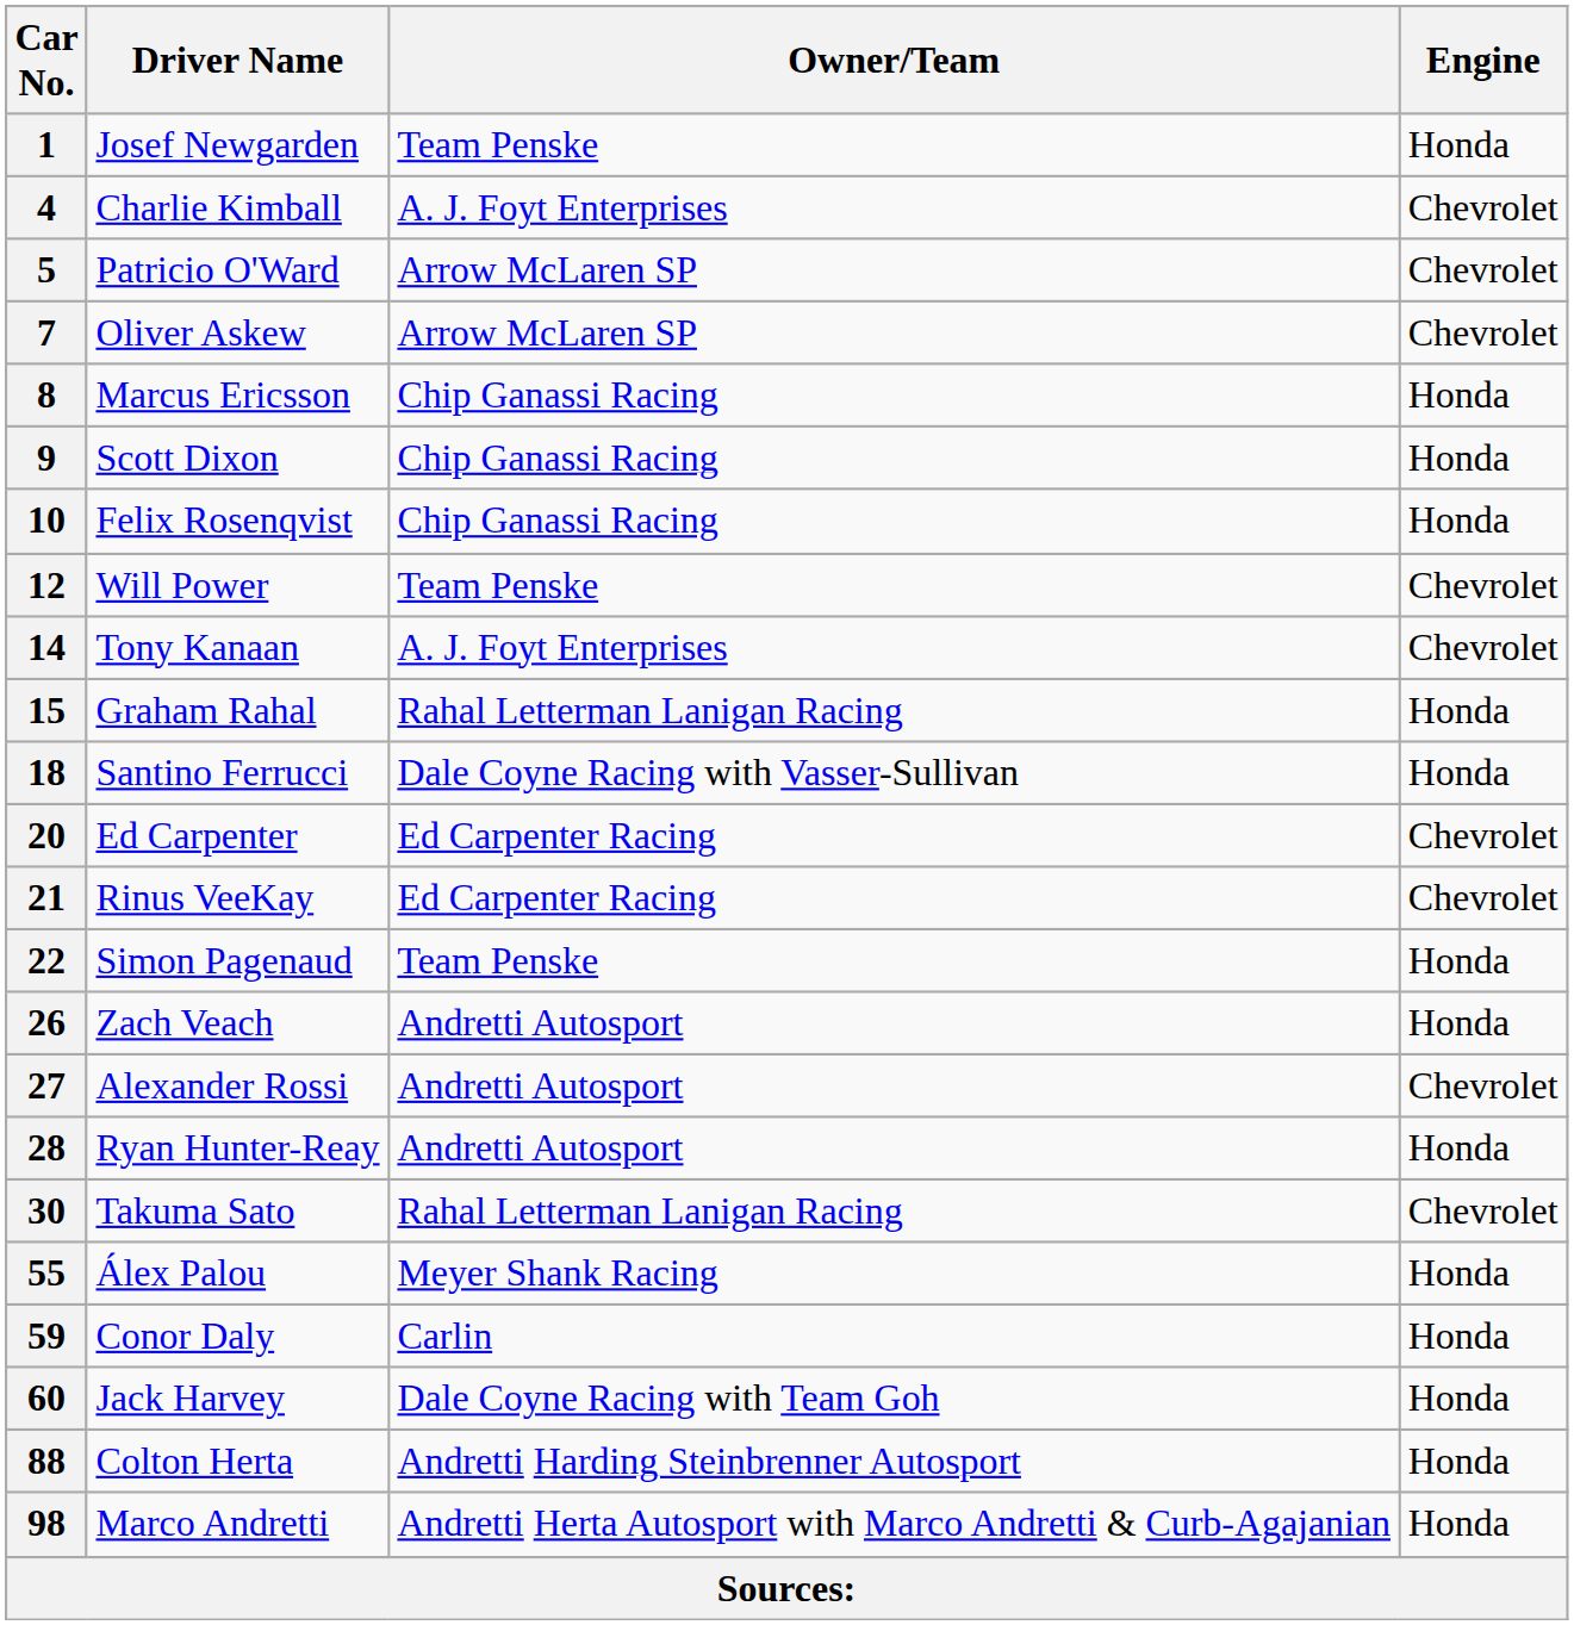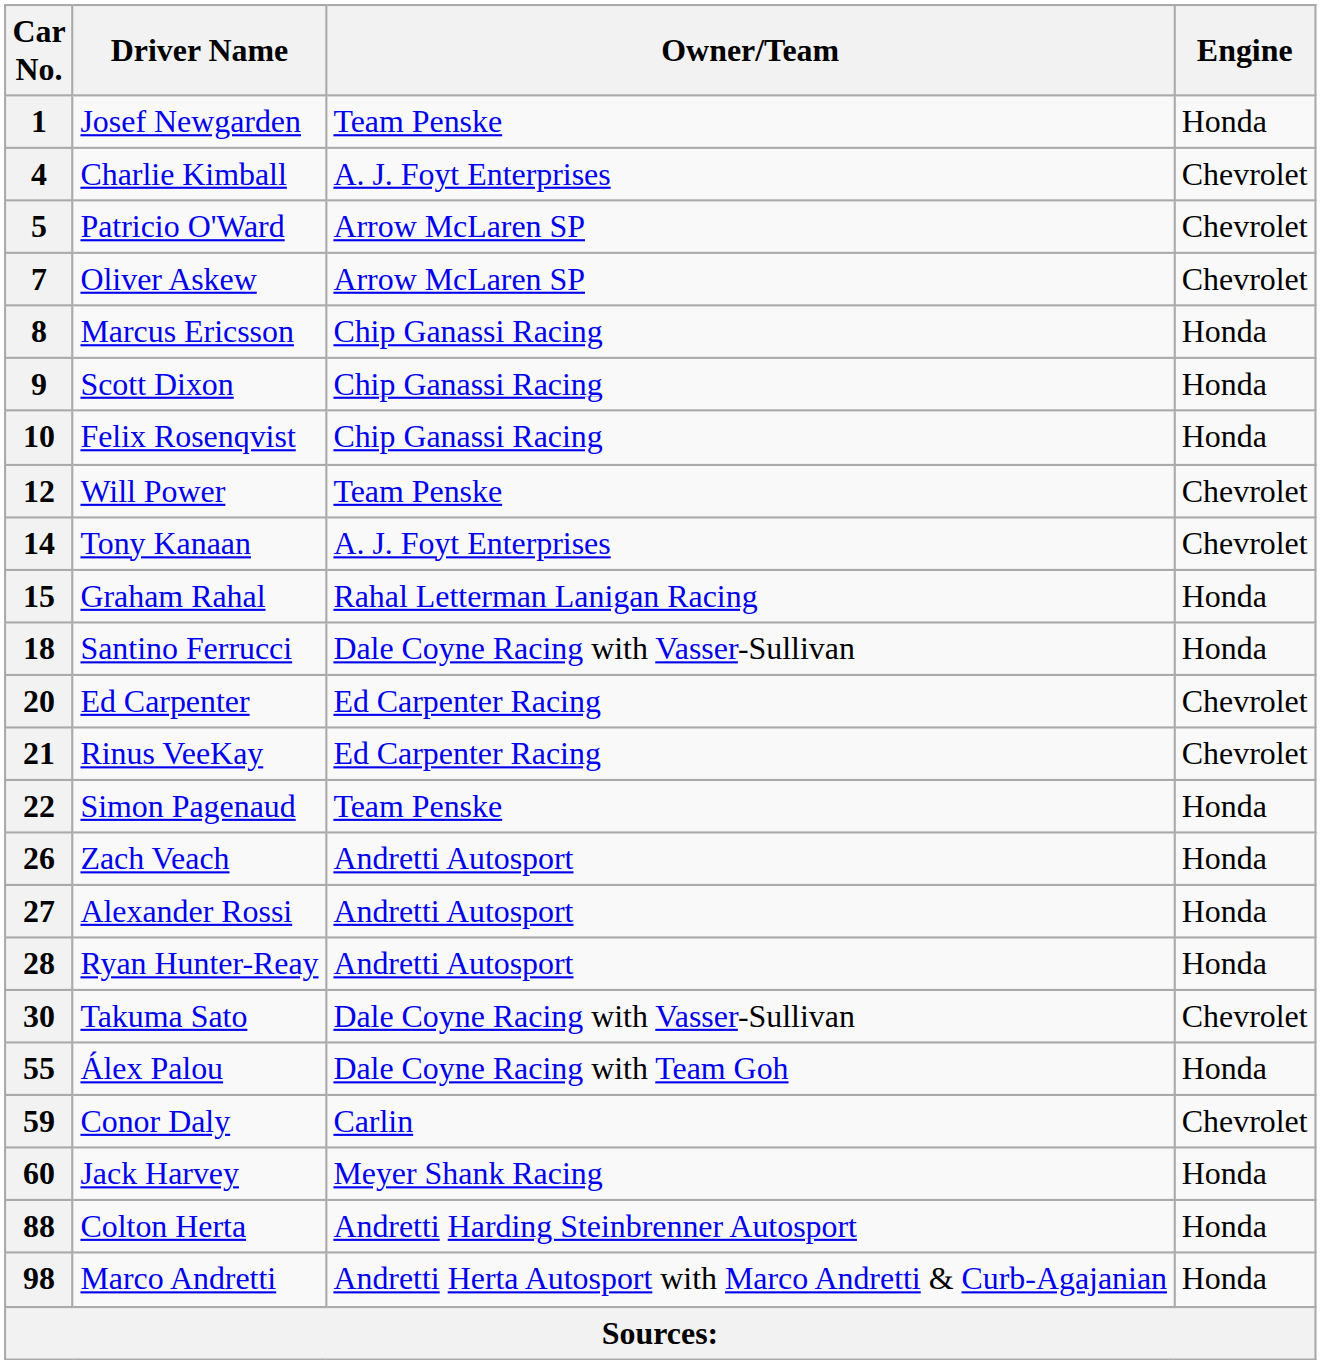 <table class="wikitable" style="font-size: 95%">
 <tr>
 <th>Car<br>No.</th>
 <th>Driver Name</th>
 <th>Owner/Team</th>
 <th>Engine</th>
 </tr>
 <tr>
 <th>1</th>
 <td nowrap> <a href='#'>Josef Newgarden</a> <strong></strong></td>
 <td><a href='#'>Team Penske</a></td>
 <td>Honda</td>
 </tr>
 <tr>
 <th>4</th>
 <td> <a href='#'>Charlie Kimball</a></td>
 <td><a href='#'>A. J. Foyt Enterprises</a></td>
 <td>Chevrolet</td>
 </tr>
 <tr>
 <th>5</th>
 <td> <a href='#'>Patricio O'Ward</a></td>
 <td><a href='#'>Arrow McLaren SP</a></td>
 <td>Chevrolet</td>
 </tr>
 <tr>
 <th>7</th>
 <td> <a href='#'>Oliver Askew</a> <strong></strong></td>
 <td><a href='#'>Arrow McLaren SP</a></td>
 <td>Chevrolet</td>
 </tr>
 <tr>
 <th>8</th>
 <td> <a href='#'>Marcus Ericsson</a></td>
 <td><a href='#'>Chip Ganassi Racing</a></td>
 <td>Honda</td>
 </tr>
 <tr>
 <th>9</th>
 <td> <a href='#'>Scott Dixon</a></td>
 <td><a href='#'>Chip Ganassi Racing</a></td>
 <td>Honda</td>
 </tr>
 <tr>
 <th>10</th>
 <td> <a href='#'>Felix Rosenqvist</a></td>
 <td><a href='#'>Chip Ganassi Racing</a></td>
 <td>Honda</td>
 </tr>
 <tr>
 <th>12</th>
 <td> <a href='#'>Will Power</a> <strong></strong></td>
 <td><a href='#'>Team Penske</a></td>
 <td>Chevrolet</td>
 </tr>
 <tr>
 <th>14</th>
 <td> <a href='#'>Tony Kanaan</a></td>
 <td><a href='#'>A. J. Foyt Enterprises</a></td>
 <td>Chevrolet</td>
 </tr>
 <tr>
 <th>15</th>
 <td> <a href='#'>Graham Rahal</a></td>
 <td><a href='#'>Rahal Letterman Lanigan Racing</a></td>
 <td>Honda</td>
 </tr>
 <tr>
 <th>18</th>
 <td> <a href='#'>Santino Ferrucci</a></td>
 <td><a href='#'>Dale Coyne Racing</a> with <a href='#'>Vasser</a>-Sullivan</td>
 <td>Honda</td>
 </tr>
 <tr>
 <th>20</th>
 <td> <a href='#'>Ed Carpenter</a></td>
 <td><a href='#'>Ed Carpenter Racing</a></td>
 <td>Chevrolet</td>
 </tr>
 <tr>
 <th>21</th>
 <td> <a href='#'>Rinus VeeKay</a> <strong></strong></td>
 <td><a href='#'>Ed Carpenter Racing</a></td>
 <td>Chevrolet</td>
 </tr>
 <tr>
 <th>22</th>
 <td> <a href='#'>Simon Pagenaud</a></td>
 <td><a href='#'>Team Penske</a></td>
 <td>Honda</td>
 </tr>
 <tr>
 <th>26</th>
 <td> <a href='#'>Zach Veach</a></td>
 <td><a href='#'>Andretti Autosport</a></td>
 <td>Honda</td>
 </tr>
 <tr>
 <th>27</th>
 <td> <a href='#'>Alexander Rossi</a></td>
 <td><a href='#'>Andretti Autosport</a></td>
-<td>Chevrolet</td>
+<td>Honda</td>
 </tr>
 <tr>
 <th>28</th>
 <td> <a href='#'>Ryan Hunter-Reay</a></td>
 <td><a href='#'>Andretti Autosport</a></td>
 <td>Honda</td>
 </tr>
 <tr>
 <th>30</th>
 <td> <a href='#'>Takuma Sato</a> <strong></strong></td>
-<td><a href='#'>Rahal Letterman Lanigan Racing</a></td>
+<td><a href='#'>Dale Coyne Racing</a> with <a href='#'>Vasser</a>-Sullivan</td>
 <td>Chevrolet</td>
 </tr>
 <tr>
 <th>55</th>
 <td> <a href='#'>Álex Palou</a> <strong></strong></td>
-<td><a href='#'>Meyer Shank Racing</a></td>
+<td><a href='#'>Dale Coyne Racing</a> with <a href='#'>Team Goh</a></td>
 <td>Honda</td>
 </tr>
 <tr>
 <th>59</th>
 <td> <a href='#'>Conor Daly</a></td>
 <td><a href='#'>Carlin</a></td>
-<td>Honda</td>
+<td>Chevrolet</td>
 </tr>
 <tr>
 <th>60</th>
 <td> <a href='#'>Jack Harvey</a></td>
-<td><a href='#'>Dale Coyne Racing</a> with <a href='#'>Team Goh</a></td>
+<td><a href='#'>Meyer Shank Racing</a></td>
 <td>Honda</td>
 </tr>
 <tr>
 <th>88</th>
 <td> <a href='#'>Colton Herta</a></td>
 <td><a href='#'>Andretti</a> <a href='#'>Harding Steinbrenner Autosport</a></td>
 <td>Honda</td>
 </tr>
 <tr>
 <th>98</th>
 <td> <a href='#'>Marco Andretti</a></td>
 <td nowrap><a href='#'>Andretti</a> <a href='#'>Herta Autosport</a> with <a href='#'>Marco Andretti</a> & <a href='#'>Curb-Agajanian</a></td>
 <td>Honda</td>
 </tr>
 <tr>
 <th colspan="4">Sources:</th>
 </tr>
 </table>
